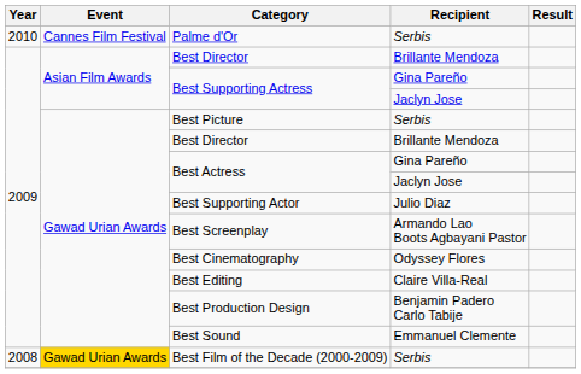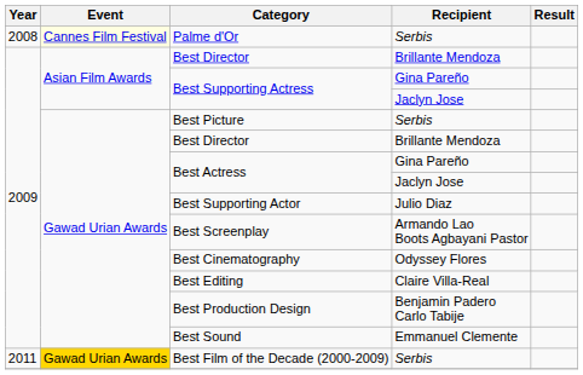 <table class="wikitable">
 <tr>
 <th><strong>Year</strong></th>
 <th><strong>Event</strong></th>
 <th><strong>Category</strong></th>
 <th><strong>Recipient</strong></th>
 <th><strong>Result</strong></th>
 </tr>
 <tr>
-<td>2010</td>
-<td><a href='#'>Cannes Film Festival</a></td>
+<td>2008</td>
+<td style="background: lightyellow;"><a href='#'>Cannes Film Festival</a></td>
 <td><a href='#'>Palme d'Or</a></td>
 <td><em>Serbis</em></td>
 <td></td>
 </tr>
 <tr>
 <td rowspan=13>2009</td>
 <td rowspan=3><a href='#'>Asian Film Awards</a></td>
 <td><a href='#'>Best Director</a></td>
 <td><a href='#'>Brillante Mendoza</a></td>
 <td></td>
 </tr>
 <tr>
 <td rowspan=2><a href='#'>Best Supporting Actress</a></td>
 <td><a href='#'>Gina Pareño</a></td>
 <td></td>
 </tr>
 <tr>
 <td><a href='#'>Jaclyn Jose</a></td>
 <td></td>
 </tr>
 <tr>
 <td rowspan=10><a href='#'>Gawad Urian Awards</a></td>
 <td>Best Picture</td>
 <td><em>Serbis</em></td>
 <td></td>
 </tr>
 <tr>
 <td>Best Director</td>
 <td>Brillante Mendoza</td>
 <td></td>
 </tr>
 <tr>
 <td rowspan=2>Best Actress</td>
 <td>Gina Pareño</td>
 <td></td>
 </tr>
 <tr>
 <td>Jaclyn Jose</td>
 <td></td>
 </tr>
 <tr>
 <td>Best Supporting Actor</td>
 <td>Julio Diaz</td>
 <td></td>
 </tr>
 <tr>
 <td>Best Screenplay</td>
 <td>Armando Lao<br>Boots Agbayani Pastor</td>
 <td></td>
 </tr>
 <tr>
 <td>Best Cinematography</td>
 <td>Odyssey Flores</td>
 <td></td>
 </tr>
 <tr>
 <td>Best Editing</td>
 <td>Claire Villa-Real</td>
 <td></td>
 </tr>
 <tr>
 <td>Best Production Design</td>
 <td>Benjamin Padero<br>Carlo Tabije</td>
 <td></td>
 </tr>
 <tr>
 <td>Best Sound</td>
 <td>Emmanuel Clemente</td>
 <td></td>
 </tr>
 <tr>
-<td>2008</td>
+<td>2011</td>
 <td style="background: gold;">Gawad Urian Awards</td>
 <td>Best Film of the Decade (2000-2009)</td>
 <td><em>Serbis</em></td>
 <td></td>
 </tr>
 <tr>
 </tr>
 </table>
